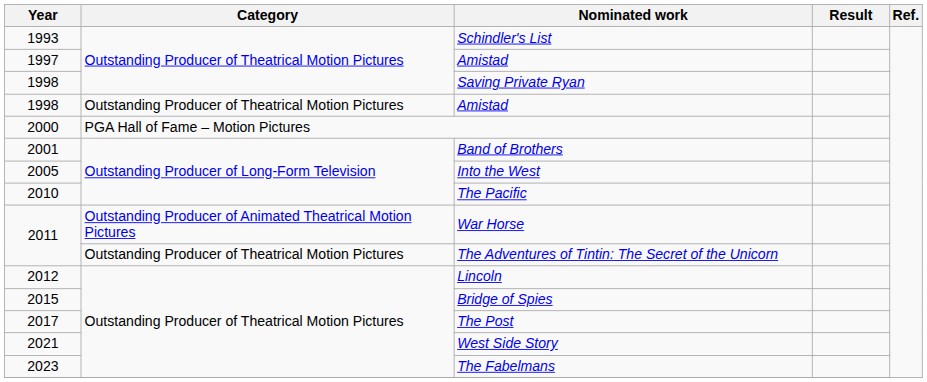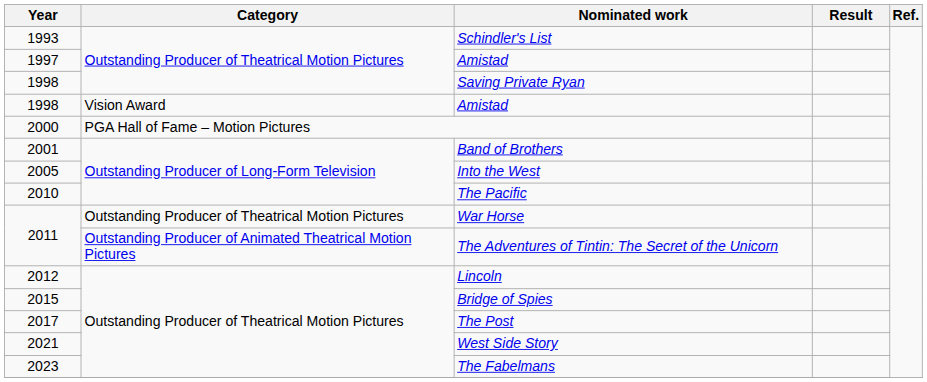 <table class=wikitable>
 <tr>
 <th scope="col" style="width:5em;">Year</th>
 <th scope="col" style="width:26em;">Category</th>
 <th scope="col" style="width:25em;">Nominated work</th>
 <th scope="col" style="width:5em;">Result</th>
 <th>Ref.</th>
 </tr>
 <tr>
 <td style="text-align:center;">1993</td>
 <td rowspan="3"><a href='#'>Outstanding Producer of Theatrical Motion Pictures</a></td>
 <td><em><a href='#'>Schindler's List</a></em></td>
 <td></td>
 </tr>
 <tr>
 <td style="text-align:center;">1997</td>
 <td><a href='#'><em>Amistad</em></a></td>
 <td></td>
 </tr>
 <tr>
 <td style="text-align:center;">1998</td>
 <td><em><a href='#'>Saving Private Ryan</a></em></td>
 <td></td>
 </tr>
 <tr>
 <td style="text-align:center;">1998</td>
-<td>Outstanding Producer of Theatrical Motion Pictures</td>
+<td>Vision Award</td>
 <td><em><a href='#'>Amistad</a></em></td>
 <td></td>
 </tr>
 <tr>
 <td style="text-align:center;">2000</td>
 <td colspan=2>PGA Hall of Fame – Motion Pictures</td>
 <td></td>
 </tr>
 <tr>
 <td style="text-align:center;">2001</td>
 <td rowspan="3"><a href='#'>Outstanding Producer of Long-Form Television</a></td>
 <td><a href='#'><em>Band of Brothers</em></a></td>
 <td></td>
 </tr>
 <tr>
 <td style="text-align:center;">2005</td>
 <td><a href='#'><em>Into the West</em></a></td>
 <td></td>
 </tr>
 <tr>
 <td style="text-align:center;">2010</td>
 <td><a href='#'><em>The Pacific</em></a></td>
 <td></td>
 </tr>
 <tr>
 <td style="text-align:center;" rowspan="2">2011</td>
-<td><a href='#'>Outstanding Producer of Animated Theatrical Motion Pictures</a></td>
+<td>Outstanding Producer of Theatrical Motion Pictures</td>
 <td><a href='#'><em>War Horse</em></a></td>
 <td></td>
 </tr>
 <tr>
-<td>Outstanding Producer of Theatrical Motion Pictures</td>
+<td><a href='#'>Outstanding Producer of Animated Theatrical Motion Pictures</a></td>
 <td><em><a href='#'>The Adventures of Tintin: The Secret of the Unicorn</a></em></td>
 <td></td>
 </tr>
 <tr>
 <td style="text-align:center;">2012</td>
 <td rowspan="5">Outstanding Producer of Theatrical Motion Pictures</td>
 <td><a href='#'><em>Lincoln</em></a></td>
 <td></td>
 </tr>
 <tr>
 <td style="text-align:center;">2015</td>
 <td><a href='#'><em>Bridge of Spies</em></a></td>
 <td></td>
 </tr>
 <tr>
 <td style="text-align:center;">2017</td>
 <td><a href='#'><em>The Post</em></a></td>
 <td></td>
 </tr>
 <tr>
 <td style="text-align:center;">2021</td>
 <td><a href='#'><em>West Side Story</em></a></td>
 <td></td>
 </tr>
 <tr>
 <td style="text-align:center;">2023</td>
 <td><em><a href='#'>The Fabelmans</a></em></td>
 <td></td>
 </tr>
 <tr>
 </tr>
 </table>
